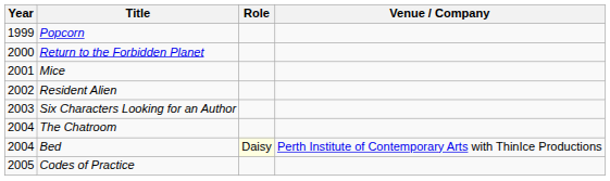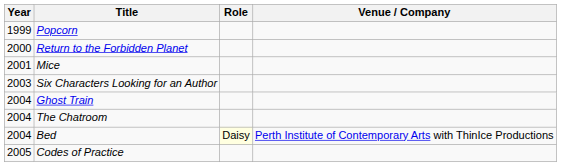 <table class="wikitable">
 <tr>
 <th>Year</th>
 <th>Title</th>
 <th>Role</th>
 <th>Venue / Company</th>
 </tr>
 <tr>
 <td>1999</td>
 <td><em><a href='#'>Popcorn</a></em></td>
 <td></td>
 <td></td>
 </tr>
 <tr>
 <td>2000</td>
 <td><em><a href='#'>Return to the Forbidden Planet</a></em></td>
 <td></td>
 <td></td>
 </tr>
 <tr>
 <td>2001</td>
 <td><em>Mice</em></td>
 <td></td>
 <td></td>
 </tr>
 <tr>
-<td>2002</td>
-<td><em>Resident Alien</em></td>
+<td>2003</td>
+<td><em>Six Characters Looking for an Author</em></td>
 <td></td>
 <td></td>
 </tr>
 <tr>
-<td>2003</td>
-<td><em>Six Characters Looking for an Author</em></td>
+<td>2004</td>
+<td><em><a href='#'>Ghost Train</a></em></td>
 <td></td>
 <td></td>
 </tr>
 <tr>
 <td>2004</td>
 <td><em>The Chatroom</em></td>
 <td></td>
 <td></td>
 </tr>
 <tr>
 <td>2004</td>
 <td><em>Bed </em></td>
 <td style="background: lightyellow;">Daisy</td>
 <td><a href='#'>Perth Institute of Contemporary Arts</a> with ThinIce Productions</td>
 </tr>
 <tr>
 <td>2005</td>
 <td><em>Codes of Practice</em></td>
 <td></td>
 <td></td>
 </tr>
 </table>
